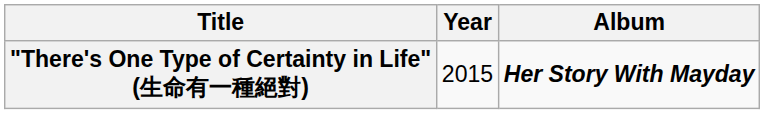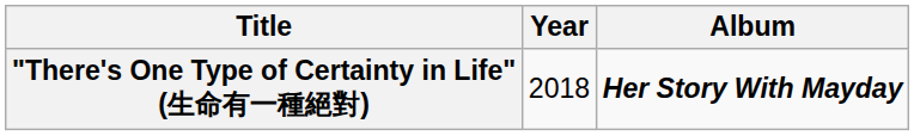 <table class="wikitable plainrowheaders" style="text-align:center;">
 <tr>
 <th rowspan="1" scope="col">Title</th>
 <th rowspan="1" scope="col">Year</th>
 <th rowspan="1" scope="col">Album</th>
 </tr>
 <tr>
 <th scope="row">"There's One Type of Certainty in Life"<br>(生命有一種絕對)</th>
-<td>2015</td>
+<td>2018</td>
 <td><strong><em>Her Story With Mayday</em></strong></td>
 </tr>
 </table>
